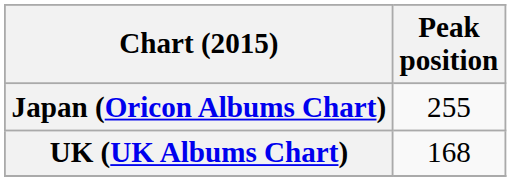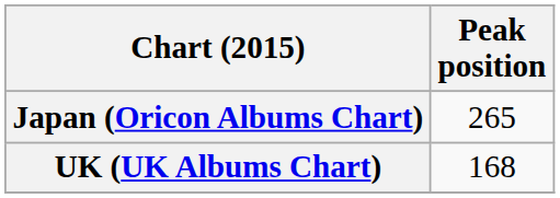 <table class="wikitable sortable plainrowheaders" style="text-align:center">
 <tr>
 <th scope="col">Chart (2015)</th>
 <th scope="col">Peak<br>position</th>
 </tr>
 <tr>
 <th scope="row">Japan (<a href='#'>Oricon Albums Chart</a>)</th>
-<td>255</td>
+<td>265</td>
 </tr>
 <tr>
 <th scope="row">UK (<a href='#'>UK Albums Chart</a>)</th>
 <td>168</td>
 </tr>
 <tr>
 </tr>
 </table>
